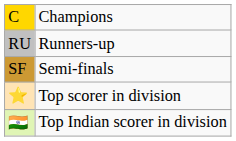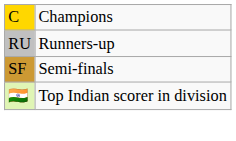 <table class="wikitable" text-align:center">
 <tr>
 <td bgcolor=gold>C</td>
 <td>Champions</td>
 </tr>
 <tr>
 <td bgcolor=silver>RU</td>
 <td>Runners-up</td>
 </tr>
 <tr>
 <td bgcolor="#C93">SF</td>
 <td>Semi-finals</td>
 </tr>
 <tr>
-<td bgcolor=#FFE4B5>⭐</td>
-<td>Top scorer in division</td>
-</tr>
-<tr>
 <td bgcolor=#ERF5B5>🇮🇳</td>
 <td>Top Indian scorer in division</td>
 </tr>
 </table>
